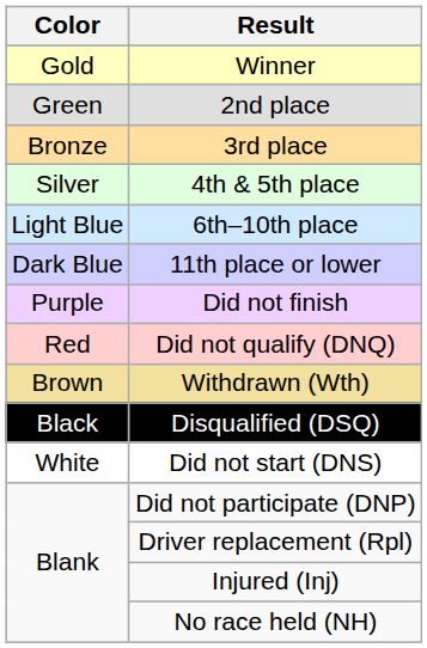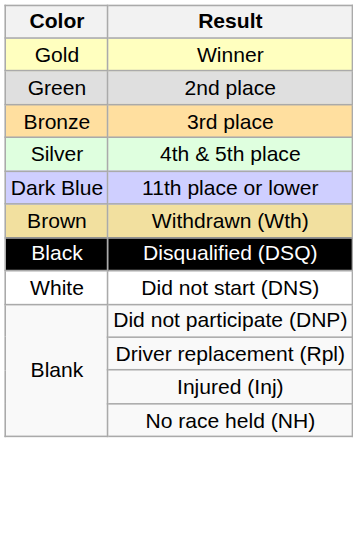 <table style="margin-right:0; font-size:85%; text-align:center;" class="wikitable" align="right">
 <tr>
 <th>Color</th>
 <th>Result</th>
 </tr>
 <tr style="background:#FFFFBF;">
 <td>Gold</td>
 <td>Winner</td>
 </tr>
 <tr style="background:#DFDFDF;">
 <td>Green</td>
 <td>2nd place</td>
 </tr>
 <tr style="background:#FFDF9F;">
 <td>Bronze</td>
 <td>3rd place</td>
 </tr>
 <tr style="background:#DFFFDF;">
 <td>Silver</td>
 <td>4th & 5th place</td>
 </tr>
-<tr style="background:#CFEAFF;">
-<td>Light Blue</td>
-<td>6th–10th place</td>
-</tr>
 <tr style="background:#CFCFFF;">
 <td>Dark Blue</td>
 <td>11th place or lower</td>
-</tr>
-<tr style="background:#EFCFFF;">
-<td>Purple</td>
-<td>Did not finish</td>
-</tr>
-<tr style="background:#FFCFCF;">
-<td>Red</td>
-<td>Did not qualify (DNQ)</td>
 </tr>
 <tr style="background:#F2E09F;">
 <td>Brown</td>
 <td>Withdrawn (Wth)</td>
 </tr>
 <tr style="background:#000000; color:white">
 <td>Black</td>
 <td>Disqualified (DSQ)</td>
 </tr>
 <tr style="background:#FFFFFF;">
 <td>White</td>
 <td>Did not start (DNS)</td>
 </tr>
 <tr>
 <td rowspan="4">Blank</td>
 <td>Did not participate (DNP)</td>
 </tr>
 <tr>
 <td>Driver replacement (Rpl)</td>
 </tr>
 <tr>
 <td>Injured (Inj)</td>
 </tr>
 <tr>
 <td>No race held (NH)</td>
 </tr>
 </table>
